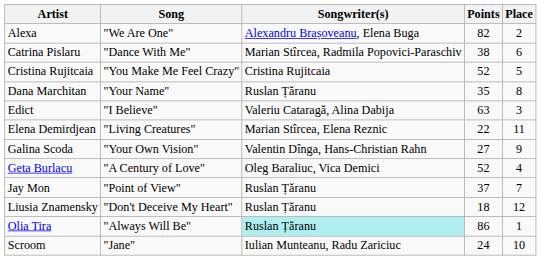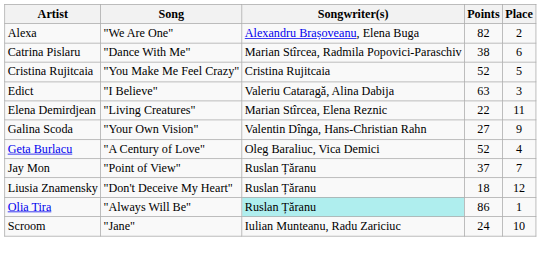 <table class="sortable wikitable" style="margin: 1em auto 1em auto; text-align:center;">
 <tr>
 <th>Artist</th>
 <th>Song</th>
 <th>Songwriter(s)</th>
 <th>Points</th>
 <th>Place</th>
 </tr>
 <tr>
 <td align="left">Alexa</td>
 <td align="left">"We Are One"</td>
 <td align="left"><a href='#'>Alexandru Brașoveanu</a>, Elena Buga</td>
 <td>82</td>
 <td>2</td>
 </tr>
 <tr>
 <td align="left">Catrina Pislaru</td>
 <td align="left">"Dance With Me"</td>
 <td align="left">Marian Stîrcea, Radmila Popovici-Paraschiv</td>
 <td>38</td>
 <td>6</td>
 </tr>
 <tr>
 <td align="left">Cristina Rujitcaia</td>
 <td align="left">"You Make Me Feel Crazy"</td>
 <td align="left">Cristina Rujitcaia</td>
 <td>52</td>
 <td>5</td>
-</tr>
-<tr>
-<td align="left">Dana Marchitan</td>
-<td align="left">"Your Name"</td>
-<td align="left">Ruslan Țăranu</td>
-<td>35</td>
-<td>8</td>
 </tr>
 <tr>
 <td align="left">Edict</td>
 <td align="left">"I Believe"</td>
 <td align="left">Valeriu Cataragă, Alina Dabija</td>
 <td>63</td>
 <td>3</td>
 </tr>
 <tr>
 <td align="left">Elena Demirdjean</td>
 <td align="left">"Living Creatures"</td>
 <td align="left">Marian Stîrcea, Elena Reznic</td>
 <td>22</td>
 <td>11</td>
 </tr>
 <tr>
 <td align="left">Galina Scoda</td>
 <td align="left">"Your Own Vision"</td>
 <td align="left">Valentin Dînga, Hans-Christian Rahn</td>
 <td>27</td>
 <td>9</td>
 </tr>
 <tr>
 <td align="left"><a href='#'>Geta Burlacu</a></td>
 <td align="left">"A Century of Love"</td>
 <td align="left">Oleg Baraliuc, Vica Demici</td>
 <td>52</td>
 <td>4</td>
 </tr>
 <tr>
 <td align="left">Jay Mon</td>
 <td align="left">"Point of View"</td>
 <td align="left">Ruslan Țăranu</td>
 <td>37</td>
 <td>7</td>
 </tr>
 <tr>
 <td align="left">Liusia Znamensky</td>
 <td align="left">"Don't Deceive My Heart"</td>
 <td align="left">Ruslan Țăranu</td>
 <td>18</td>
 <td>12</td>
 </tr>
 <tr>
 <td align="left"><a href='#'>Olia Tira</a></td>
 <td align="left">"Always Will Be"</td>
 <td align="left" style="background: paleturquoise;">Ruslan Țăranu</td>
 <td>86</td>
 <td>1</td>
 </tr>
 <tr>
 <td align="left">Scroom</td>
 <td align="left">"Jane"</td>
 <td align="left">Iulian Munteanu, Radu Zariciuc</td>
 <td>24</td>
 <td>10</td>
 </tr>
 </table>
